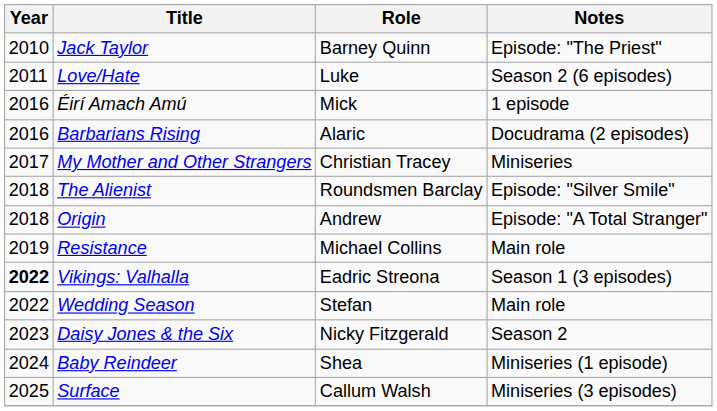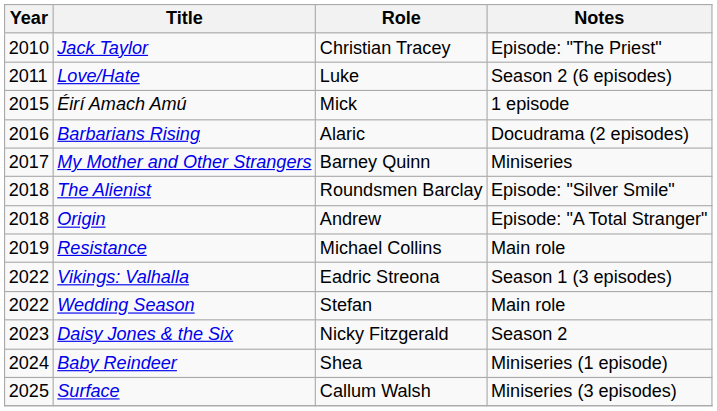 <table class="wikitable sortable">
 <tr>
 <th>Year</th>
 <th>Title</th>
 <th>Role</th>
 <th class="unsortable">Notes</th>
 </tr>
 <tr>
 <td>2010</td>
 <td><em><a href='#'>Jack Taylor</a></em></td>
-<td>Barney Quinn</td>
+<td>Christian Tracey</td>
 <td>Episode: "The Priest"</td>
 </tr>
 <tr>
 <td>2011</td>
 <td><em><a href='#'>Love/Hate</a></em></td>
 <td>Luke</td>
 <td>Season 2 (6 episodes)</td>
 </tr>
 <tr>
-<td>2016</td>
+<td>2015</td>
 <td><em>Éirí Amach Amú</em></td>
 <td>Mick</td>
 <td>1 episode</td>
 </tr>
 <tr>
 <td>2016</td>
 <td><em><a href='#'>Barbarians Rising</a></em></td>
 <td>Alaric</td>
 <td>Docudrama (2 episodes)</td>
 </tr>
 <tr>
 <td>2017</td>
 <td><em><a href='#'>My Mother and Other Strangers</a></em></td>
-<td>Christian Tracey</td>
+<td>Barney Quinn</td>
 <td>Miniseries</td>
 </tr>
 <tr>
 <td>2018</td>
 <td><em><a href='#'>The Alienist</a></em></td>
 <td>Roundsmen Barclay</td>
 <td>Episode: "Silver Smile"</td>
 </tr>
 <tr>
 <td>2018</td>
 <td><em><a href='#'>Origin</a></em></td>
 <td>Andrew</td>
 <td>Episode: "A Total Stranger"</td>
 </tr>
 <tr>
 <td>2019</td>
 <td><em><a href='#'>Resistance</a></em></td>
 <td>Michael Collins</td>
 <td>Main role</td>
 </tr>
 <tr>
-<td><strong>2022</strong></td>
+<td>2022</td>
 <td><em><a href='#'>Vikings: Valhalla</a></em></td>
 <td>Eadric Streona</td>
 <td>Season 1 (3 episodes)</td>
 </tr>
 <tr>
 <td>2022</td>
 <td><em><a href='#'>Wedding Season</a></em></td>
 <td>Stefan</td>
 <td>Main role</td>
 </tr>
 <tr>
 <td>2023</td>
 <td><em><a href='#'>Daisy Jones & the Six</a></em></td>
 <td>Nicky Fitzgerald</td>
 <td>Season 2</td>
 </tr>
 <tr>
 <td>2024</td>
 <td><em><a href='#'>Baby Reindeer</a></em></td>
 <td>Shea</td>
 <td>Miniseries (1 episode)</td>
 </tr>
 <tr>
 <td>2025</td>
 <td><em><a href='#'>Surface</a></td>
 <td>Callum Walsh</td>
 <td>Miniseries (3 episodes)</td>
 </tr>
 <tr>
 </tr>
 </table>
